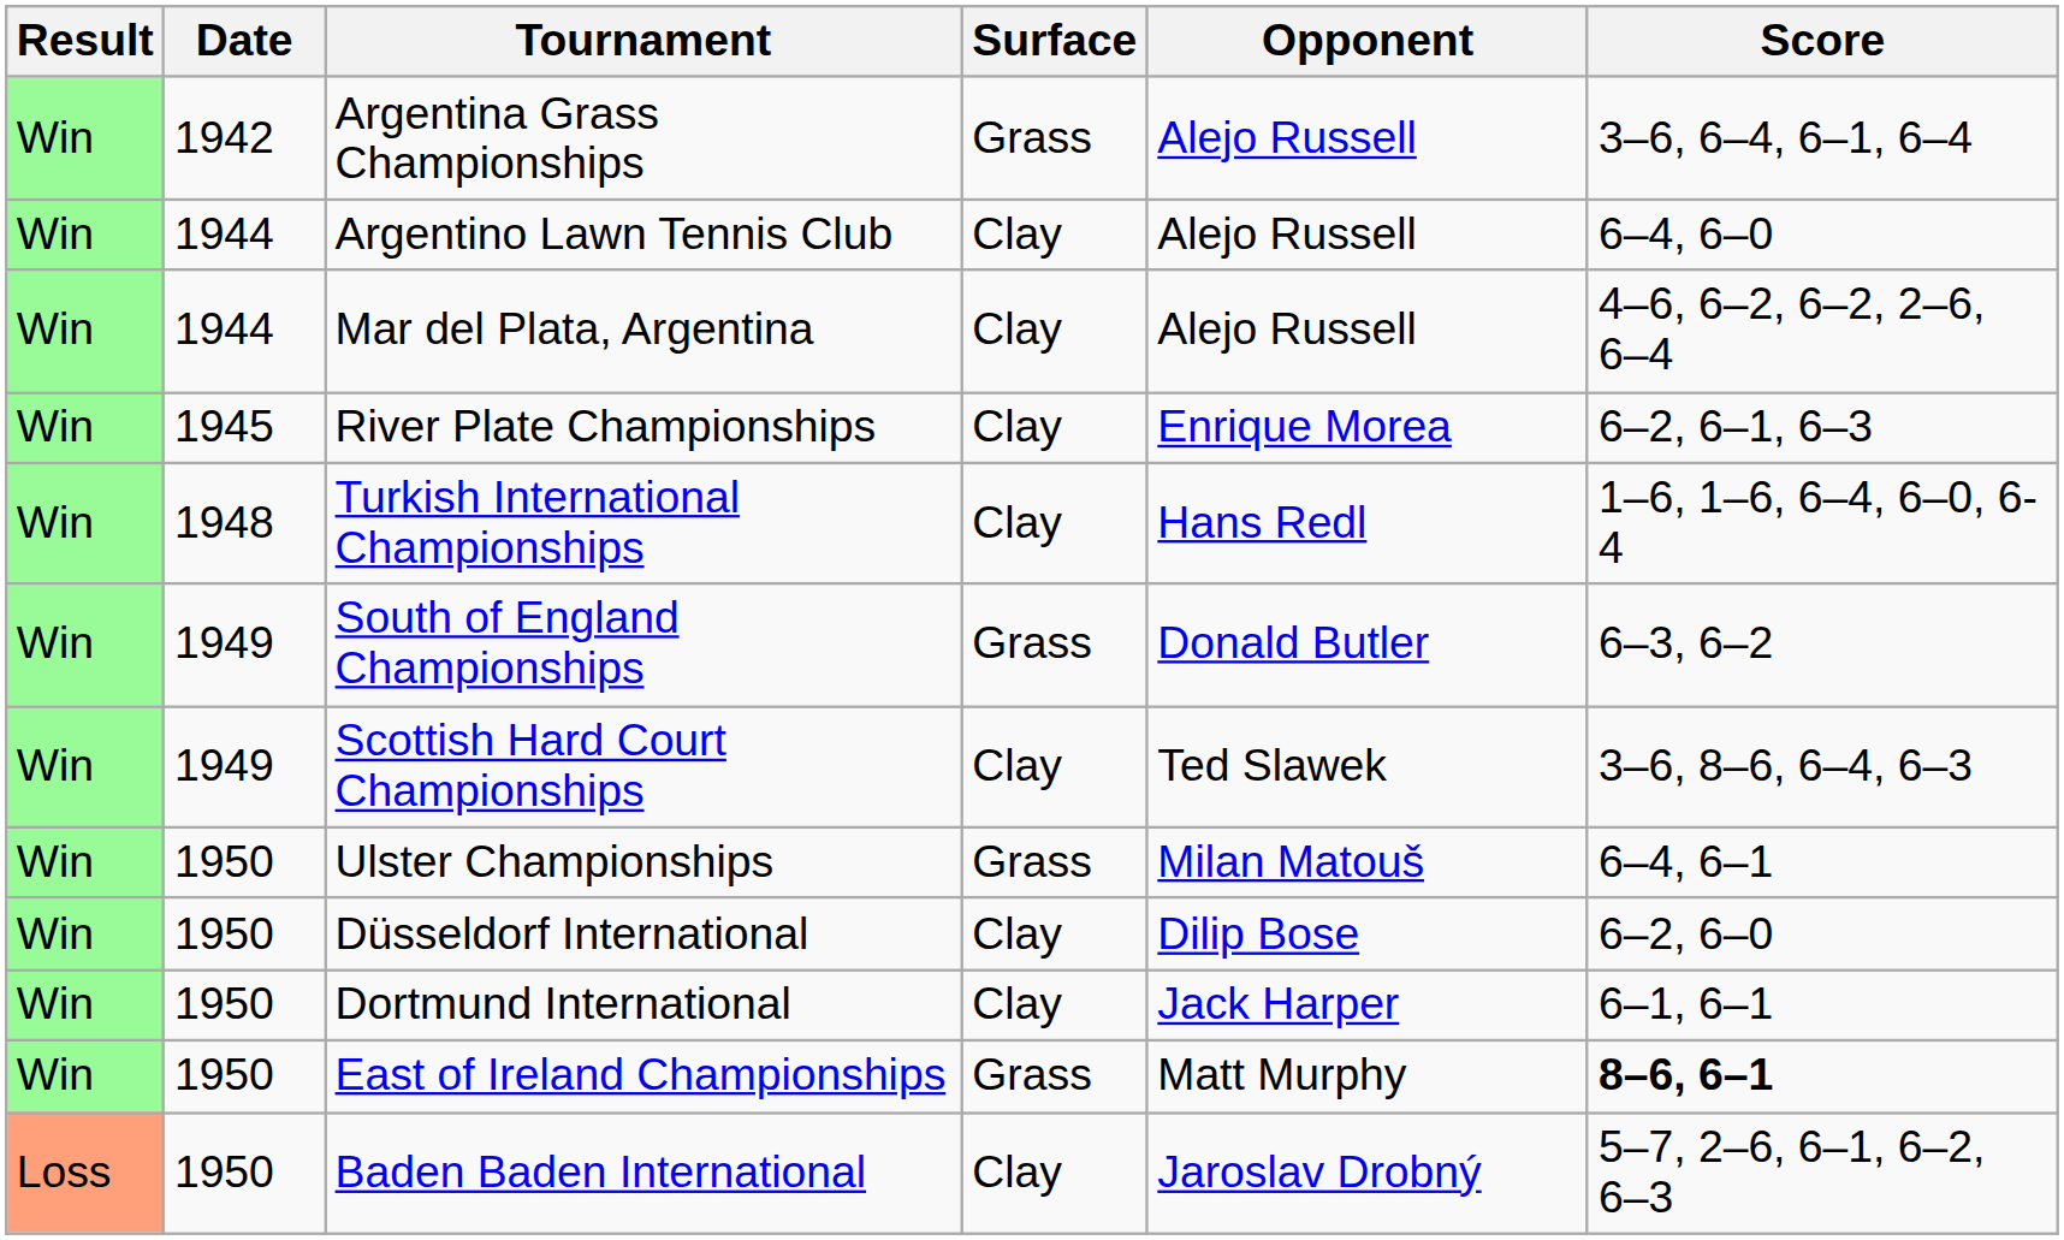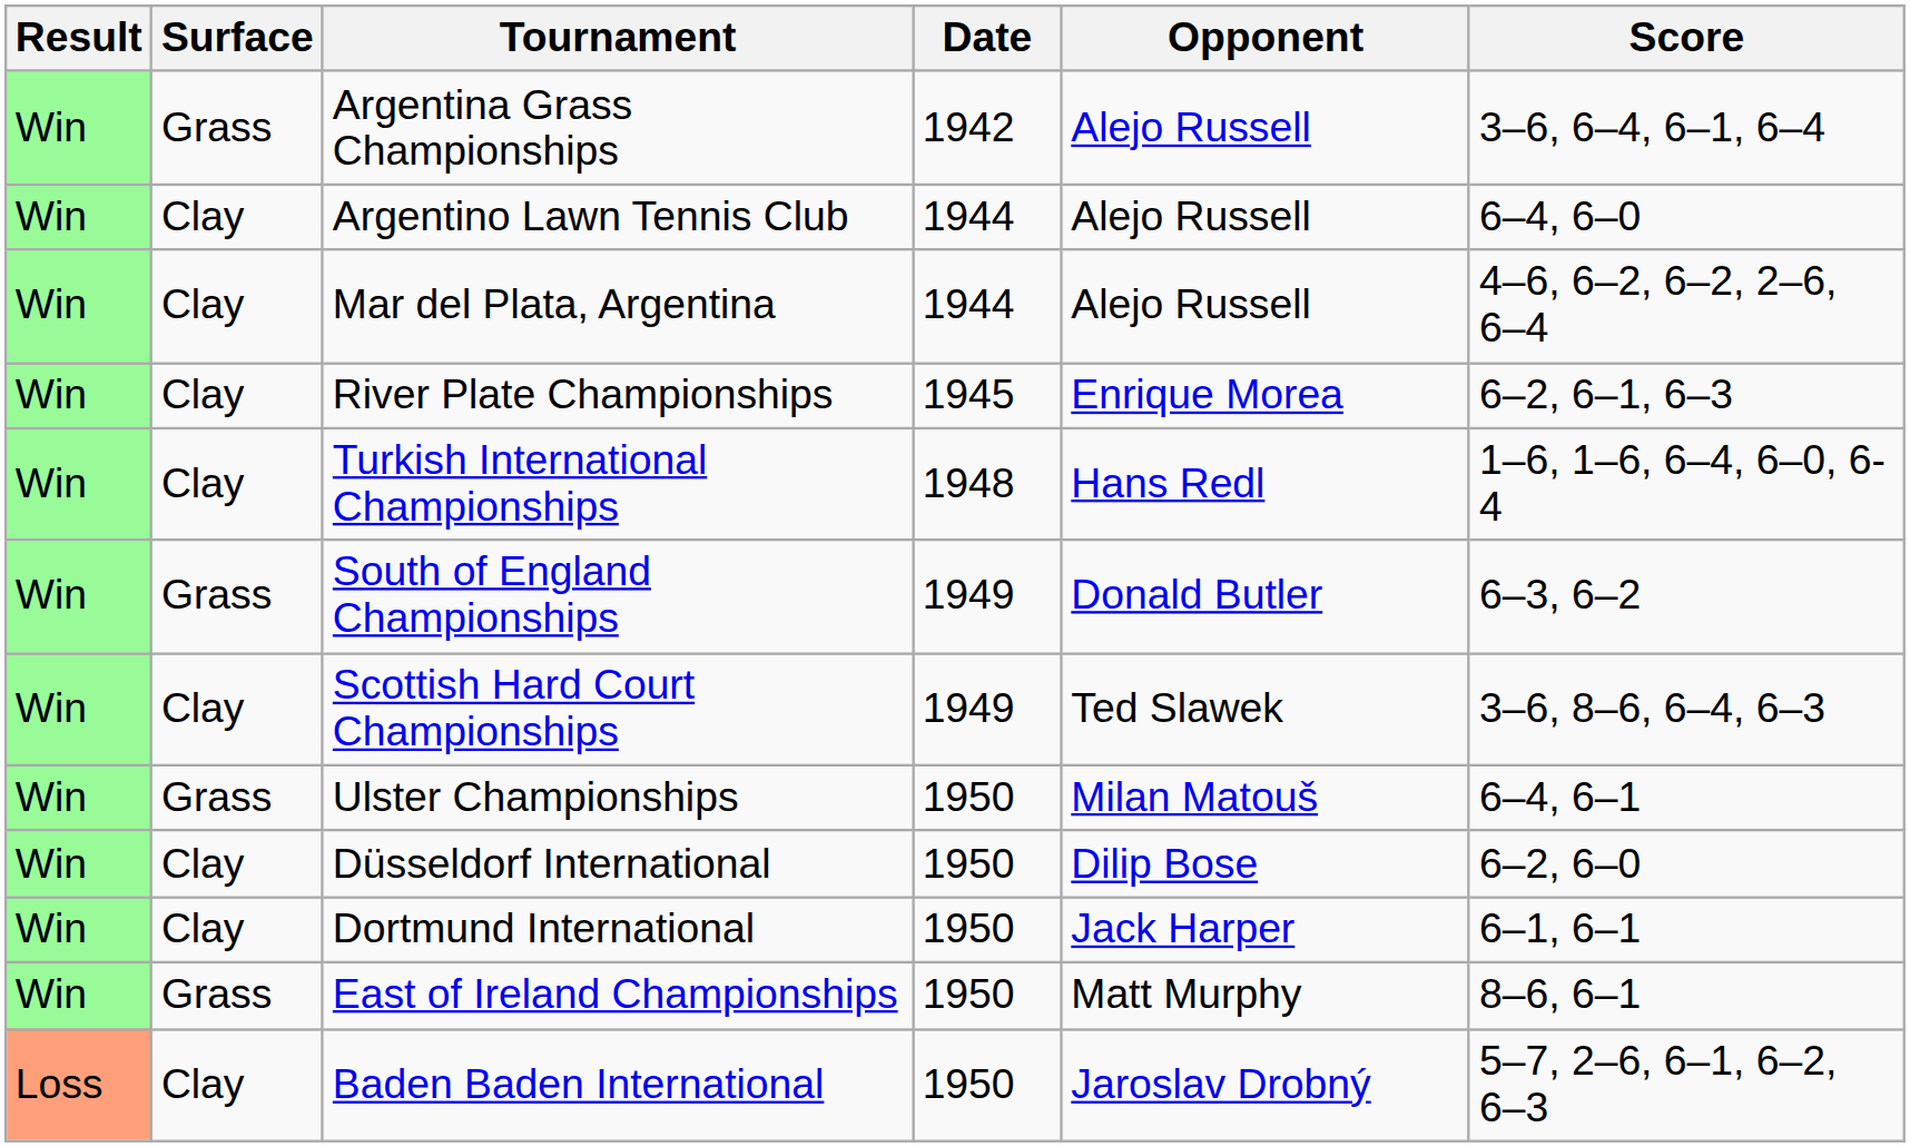 <table class="sortable wikitable">
 <tr>
 <th style="width:40px">Result</th>
+<th style="width:50px">Surface</th>
+<th style="width:220px">Tournament</th>
 <th style="width:50px">Date</th>
-<th style="width:220px">Tournament</th>
-<th style="width:50px">Surface</th>
 <th style="width:150px">Opponent</th>
 <th style="width:160px" class="unsortable">Score</th>
 </tr>
 <tr>
 <td style="background:#98fb98;">Win</td>
+<td>Grass</td>
+<td>Argentina Grass Championships</td>
 <td>1942</td>
-<td>Argentina Grass Championships</td>
-<td>Grass</td>
 <td> <a href='#'>Alejo Russell</a></td>
 <td>3–6, 6–4, 6–1, 6–4</td>
 </tr>
 <tr>
 <td style="background:#98fb98;">Win</td>
+<td>Clay</td>
+<td>Argentino Lawn Tennis Club</td>
 <td>1944</td>
-<td>Argentino Lawn Tennis Club</td>
-<td>Clay</td>
 <td> Alejo Russell</td>
 <td>6–4, 6–0</td>
 </tr>
 <tr>
 <td style="background:#98fb98;">Win</td>
+<td>Clay</td>
+<td>Mar del Plata, Argentina</td>
 <td>1944</td>
-<td>Mar del Plata, Argentina</td>
-<td>Clay</td>
 <td> Alejo Russell</td>
 <td>4–6, 6–2, 6–2, 2–6, 6–4</td>
 </tr>
 <tr>
 <td style="background:#98fb98;">Win</td>
+<td>Clay</td>
+<td>River Plate Championships</td>
 <td>1945</td>
-<td>River Plate Championships</td>
-<td>Clay</td>
 <td> <a href='#'>Enrique Morea</a></td>
 <td>6–2, 6–1, 6–3</td>
 </tr>
 <tr>
 <td style="background:#98fb98;">Win</td>
+<td>Clay</td>
+<td><a href='#'>Turkish International Championships</a></td>
 <td>1948</td>
-<td><a href='#'>Turkish International Championships</a></td>
-<td>Clay</td>
 <td> <a href='#'>Hans Redl</a></td>
 <td>1–6, 1–6, 6–4, 6–0, 6-4</td>
 </tr>
 <tr>
 <td style="background:#98fb98;">Win</td>
+<td>Grass</td>
+<td><a href='#'>South of England Championships</a></td>
 <td>1949</td>
-<td><a href='#'>South of England Championships</a></td>
-<td>Grass</td>
 <td> <a href='#'>Donald Butler</a></td>
 <td>6–3, 6–2</td>
 </tr>
 <tr>
 <td style="background:#98fb98;">Win</td>
+<td>Clay</td>
+<td><a href='#'>Scottish Hard Court Championships</a></td>
 <td>1949</td>
-<td><a href='#'>Scottish Hard Court Championships</a></td>
-<td>Clay</td>
 <td> Ted Slawek</td>
 <td>3–6, 8–6, 6–4, 6–3</td>
 </tr>
 <tr>
 <td style="background:#98fb98;">Win</td>
+<td>Grass</td>
+<td>Ulster Championships</td>
 <td>1950</td>
-<td>Ulster Championships</td>
-<td>Grass</td>
 <td> <a href='#'>Milan Matouš</a></td>
 <td>6–4, 6–1</td>
 </tr>
 <tr>
 <td style="background:#98fb98;">Win</td>
+<td>Clay</td>
+<td>Düsseldorf International</td>
 <td>1950</td>
-<td>Düsseldorf International</td>
-<td>Clay</td>
 <td> <a href='#'>Dilip Bose</a></td>
 <td>6–2, 6–0</td>
 </tr>
 <tr>
 <td style="background:#98fb98;">Win</td>
+<td>Clay</td>
+<td>Dortmund International</td>
 <td>1950</td>
-<td>Dortmund International</td>
-<td>Clay</td>
 <td> <a href='#'>Jack Harper</a></td>
 <td>6–1, 6–1</td>
 </tr>
 <tr>
 <td style="background:#98fb98;">Win</td>
+<td>Grass</td>
+<td><a href='#'>East of Ireland Championships</a></td>
 <td>1950</td>
-<td><a href='#'>East of Ireland Championships</a></td>
-<td>Grass</td>
 <td> Matt Murphy</td>
-<td><strong>8–6, 6–1</strong></td>
+<td>8–6, 6–1</td>
 </tr>
 <tr>
 <td style="background:#ffa07a;">Loss</td>
+<td>Clay</td>
+<td><a href='#'>Baden Baden International</a></td>
 <td>1950</td>
-<td><a href='#'>Baden Baden International</a></td>
-<td>Clay</td>
 <td> <a href='#'>Jaroslav Drobný</a></td>
 <td>5–7, 2–6, 6–1, 6–2, 6–3</td>
 </tr>
 </table>
